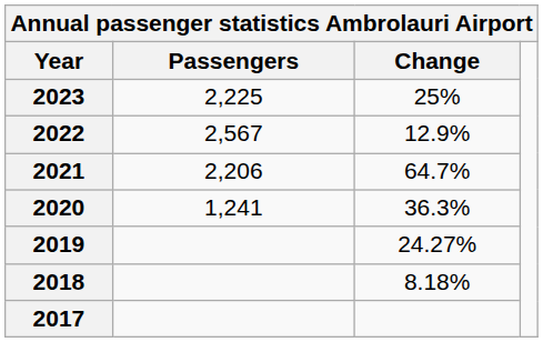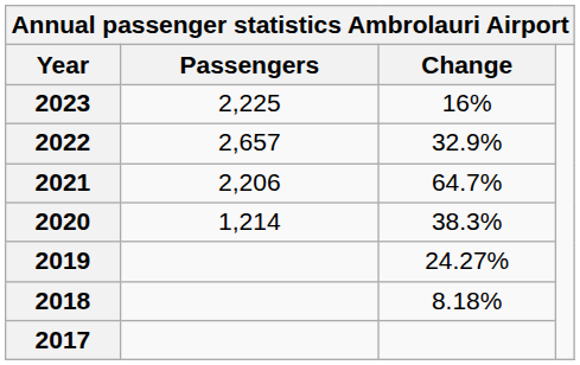 <table class="wikitable" style="text-align: center;">
 <tr>
 <th colspan=4>Annual passenger statistics Ambrolauri Airport</th>
 </tr>
 <tr>
 <th>Year</th>
 <th>Passengers</th>
 <th>Change</th>
 <td rowspan=30></td>
 </tr>
 <tr>
 <th>2023</th>
 <td>2,225</td>
-<td>25%</td>
+<td>16%</td>
 </tr>
 <tr>
 <th>2022</th>
-<td>2,567</td>
-<td>12.9%</td>
+<td>2,657</td>
+<td>32.9%</td>
 </tr>
 <tr>
 <th>2021</th>
 <td>2,206</td>
 <td>64.7%</td>
 </tr>
 <tr>
 <th>2020</th>
-<td>1,241</td>
-<td>36.3%</td>
+<td>1,214</td>
+<td>38.3%</td>
 </tr>
 <tr>
 <th>2019</th>
 <td></td>
 <td>24.27%</td>
 </tr>
 <tr>
 <th>2018</th>
 <td></td>
 <td>8.18%</td>
 </tr>
 <tr>
 <th>2017</th>
 <td></td>
 <td></td>
 </tr>
 </table>
